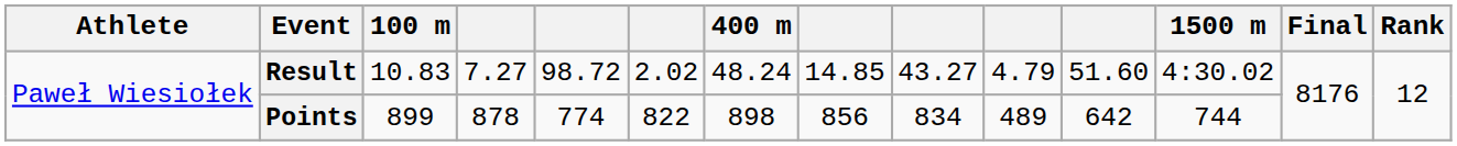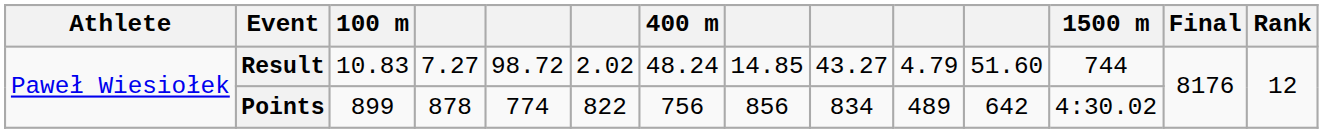 <table class="wikitable" style="text-align:center; font-size:90%">
 <tr>
 <th>Athlete</th>
 <th>Event</th>
 <th>100 m</th>
 <th></th>
 <th></th>
 <th></th>
 <th>400 m</th>
 <th></th>
 <th></th>
 <th></th>
 <th></th>
 <th>1500 m</th>
 <th>Final</th>
 <th>Rank</th>
 </tr>
 <tr>
 <td rowspan=2 align=left><a href='#'>Paweł Wiesiołek</a></td>
 <th style="font-size:95%">Result</th>
 <td>10.83</td>
 <td>7.27</td>
 <td>98.72</td>
 <td>2.02</td>
 <td>48.24</td>
 <td>14.85</td>
 <td>43.27</td>
 <td>4.79</td>
 <td>51.60</td>
-<td>4:30.02</td>
+<td>744</td>
 <td rowspan=2>8176</td>
 <td rowspan=2>12</td>
 </tr>
 <tr>
 <th style="font-size:95%">Points</th>
 <td>899</td>
 <td>878</td>
 <td>774</td>
 <td>822</td>
-<td>898</td>
+<td>756</td>
 <td>856</td>
 <td>834</td>
 <td>489</td>
 <td>642</td>
-<td>744</td>
+<td>4:30.02</td>
 </tr>
 </table>
